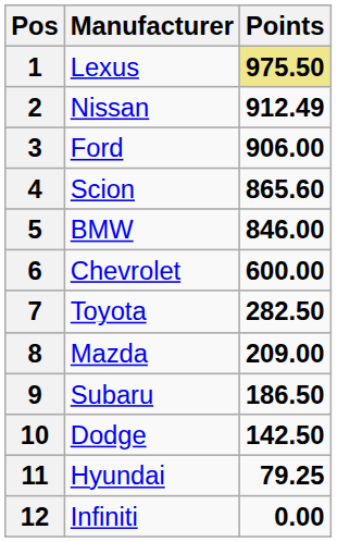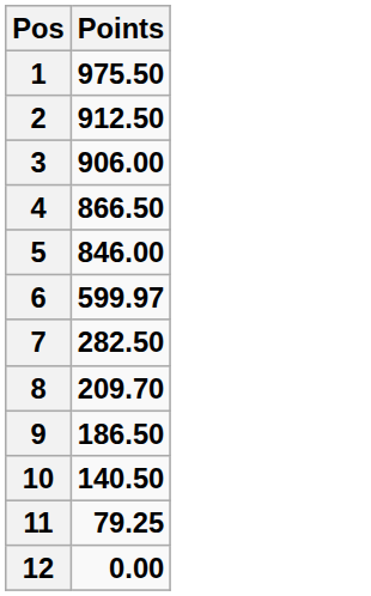 <table class="wikitable" style="font-size: 95%;">
 <tr>
 <th>Pos</th>
-<th>Manufacturer</th>
 <th>Points</th>
 </tr>
 <tr>
 <th>1</th>
-<td> <a href='#'>Lexus</a></td>
-<td align="right" style="background: khaki;"><strong>975.50</strong></td>
+<td align="right"><strong>975.50</strong></td>
 </tr>
 <tr>
 <th>2</th>
-<td> <a href='#'>Nissan</a></td>
-<td align="right"><strong>912.49</strong></td>
+<td align="right"><strong>912.50</strong></td>
 </tr>
 <tr>
 <th>3</th>
-<td> <a href='#'>Ford</a></td>
 <td align="right"><strong>906.00</strong></td>
 </tr>
 <tr>
 <th>4</th>
-<td> <a href='#'>Scion</a></td>
-<td align="right"><strong>865.60</strong></td>
+<td align="right"><strong>866.50</strong></td>
 </tr>
 <tr>
 <th>5</th>
-<td> <a href='#'>BMW</a></td>
 <td align="right"><strong>846.00</strong></td>
 </tr>
 <tr>
 <th>6</th>
-<td> <a href='#'>Chevrolet</a></td>
-<td align="right"><strong>600.00</strong></td>
+<td align="right"><strong>599.97</strong></td>
 </tr>
 <tr>
 <th>7</th>
-<td> <a href='#'>Toyota</a></td>
 <td align="right"><strong>282.50</strong></td>
 </tr>
 <tr>
 <th>8</th>
-<td> <a href='#'>Mazda</a></td>
-<td align="right"><strong>209.00</strong></td>
+<td align="right"><strong>209.70</strong></td>
 </tr>
 <tr>
 <th>9</th>
-<td> <a href='#'>Subaru</a></td>
 <td align="right"><strong>186.50</strong></td>
 </tr>
 <tr>
 <th>10</th>
-<td> <a href='#'>Dodge</a></td>
-<td align="right"><strong>142.50</strong></td>
+<td align="right"><strong>140.50</strong></td>
 </tr>
 <tr>
 <th>11</th>
-<td> <a href='#'>Hyundai</a></td>
 <td align="right"><strong>79.25</strong></td>
 </tr>
 <tr>
 <th>12</th>
-<td> <a href='#'>Infiniti</a></td>
 <td align="right"><strong>0.00</strong></td>
 </tr>
 </table>
